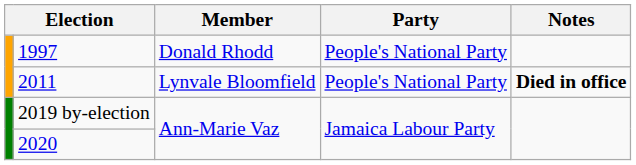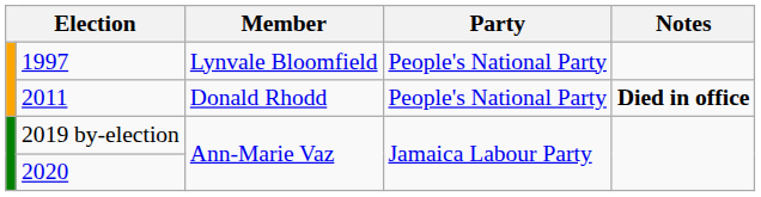 <table class="wikitable">
 <tr>
 <th colspan="2">Election</th>
 <th>Member</th>
 <th>Party</th>
 <th>Notes</th>
 </tr>
 <tr>
 <td rowspan="2" style="background-color: orange"></td>
 <td><a href='#'>1997</a></td>
-<td><a href='#'>Donald Rhodd</a></td>
+<td><a href='#'>Lynvale Bloomfield</a></td>
 <td><a href='#'>People's National Party</a></td>
 <td></td>
 </tr>
 <tr>
 <td><a href='#'>2011</a></td>
-<td><a href='#'>Lynvale Bloomfield</a></td>
+<td><a href='#'>Donald Rhodd</a></td>
 <td><a href='#'>People's National Party</a></td>
 <td><strong>Died in office</strong></td>
 </tr>
 <tr>
 <td rowspan="2" style="background-color: green"></td>
 <td>2019 by-election</td>
 <td rowspan="2"><a href='#'>Ann-Marie Vaz</a></td>
 <td rowspan="2"><a href='#'>Jamaica Labour Party</a></td>
 <td rowspan="2"></td>
 </tr>
 <tr>
 <td><a href='#'>2020</a></td>
 </tr>
 </table>
